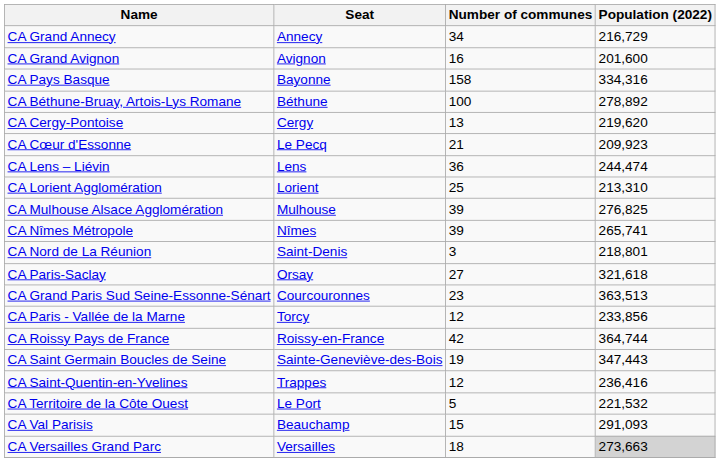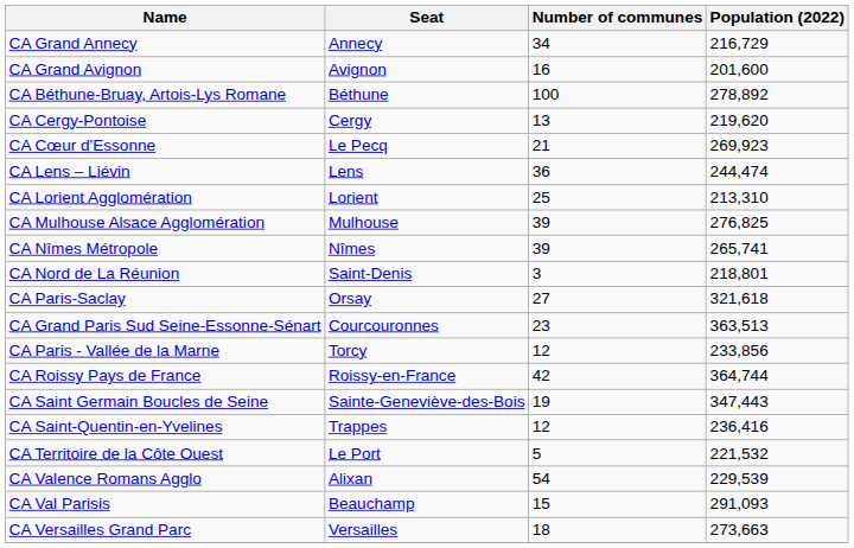 <table class="wikitable sortable">
 <tr>
 <th>Name</th>
 <th>Seat</th>
 <th>Number of communes</th>
 <th>Population (2022)</th>
 </tr>
 <tr>
 <td><a href='#'>CA Grand Annecy</a></td>
 <td><a href='#'>Annecy</a></td>
 <td>34</td>
 <td>216,729</td>
 </tr>
 <tr>
 <td><a href='#'>CA Grand Avignon</a></td>
 <td><a href='#'>Avignon</a></td>
 <td>16</td>
 <td>201,600</td>
 </tr>
 <tr>
-<td><a href='#'>CA Pays Basque</a></td>
-<td><a href='#'>Bayonne</a></td>
-<td>158</td>
-<td>334,316</td>
-</tr>
-<tr>
 <td><a href='#'>CA Béthune-Bruay, Artois-Lys Romane</a></td>
 <td><a href='#'>Béthune</a></td>
 <td>100</td>
 <td>278,892</td>
 </tr>
 <tr>
 <td><a href='#'>CA Cergy-Pontoise</a></td>
 <td><a href='#'>Cergy</a></td>
 <td>13</td>
 <td>219,620</td>
 </tr>
 <tr>
 <td><a href='#'>CA Cœur d'Essonne</a></td>
 <td data-sort-value="Pecq"><a href='#'>Le Pecq</a></td>
 <td>21</td>
-<td>209,923</td>
+<td>269,923</td>
 </tr>
 <tr>
 <td><a href='#'>CA Lens – Liévin</a></td>
 <td><a href='#'>Lens</a></td>
 <td>36</td>
 <td>244,474</td>
 </tr>
 <tr>
 <td><a href='#'>CA Lorient Agglomération</a></td>
 <td><a href='#'>Lorient</a></td>
 <td>25</td>
 <td>213,310</td>
 </tr>
 <tr>
 <td><a href='#'>CA Mulhouse Alsace Agglomération</a></td>
 <td><a href='#'>Mulhouse</a></td>
 <td>39</td>
 <td>276,825</td>
 </tr>
 <tr>
 <td><a href='#'>CA Nîmes Métropole</a></td>
 <td><a href='#'>Nîmes</a></td>
 <td>39</td>
 <td>265,741</td>
 </tr>
 <tr>
 <td><a href='#'>CA Nord de La Réunion</a></td>
 <td><a href='#'>Saint-Denis</a></td>
 <td>3</td>
 <td>218,801</td>
 </tr>
 <tr>
 <td><a href='#'>CA Paris-Saclay</a></td>
 <td><a href='#'>Orsay</a></td>
 <td>27</td>
 <td>321,618</td>
 </tr>
 <tr>
 <td><a href='#'>CA Grand Paris Sud Seine-Essonne-Sénart</a></td>
 <td><a href='#'>Courcouronnes</a></td>
 <td>23</td>
 <td>363,513</td>
 </tr>
 <tr>
 <td><a href='#'>CA Paris - Vallée de la Marne</a></td>
 <td><a href='#'>Torcy</a></td>
 <td>12</td>
 <td>233,856</td>
 </tr>
 <tr>
 <td><a href='#'>CA Roissy Pays de France</a></td>
 <td><a href='#'>Roissy-en-France</a></td>
 <td>42</td>
 <td>364,744</td>
 </tr>
 <tr>
 <td><a href='#'>CA Saint Germain Boucles de Seine</a></td>
 <td><a href='#'>Sainte-Geneviève-des-Bois</a></td>
 <td>19</td>
 <td>347,443</td>
 </tr>
 <tr>
 <td><a href='#'>CA Saint-Quentin-en-Yvelines</a></td>
 <td><a href='#'>Trappes</a></td>
 <td>12</td>
 <td>236,416</td>
 </tr>
 <tr>
 <td><a href='#'>CA Territoire de la Côte Ouest</a></td>
 <td><a href='#'>Le Port</a></td>
 <td>5</td>
 <td>221,532</td>
 </tr>
 <tr>
+<td><a href='#'>CA Valence Romans Agglo</a></td>
+<td><a href='#'>Alixan</a></td>
+<td>54</td>
+<td>229,539</td>
+</tr>
+<tr>
 <td><a href='#'>CA Val Parisis</a></td>
 <td><a href='#'>Beauchamp</a></td>
 <td>15</td>
 <td>291,093</td>
 </tr>
 <tr>
 <td><a href='#'>CA Versailles Grand Parc</a></td>
 <td><a href='#'>Versailles</a></td>
 <td>18</td>
-<td style="background: lightgrey;">273,663</td>
+<td>273,663</td>
 </tr>
 <tr>
 </tr>
 </table>
